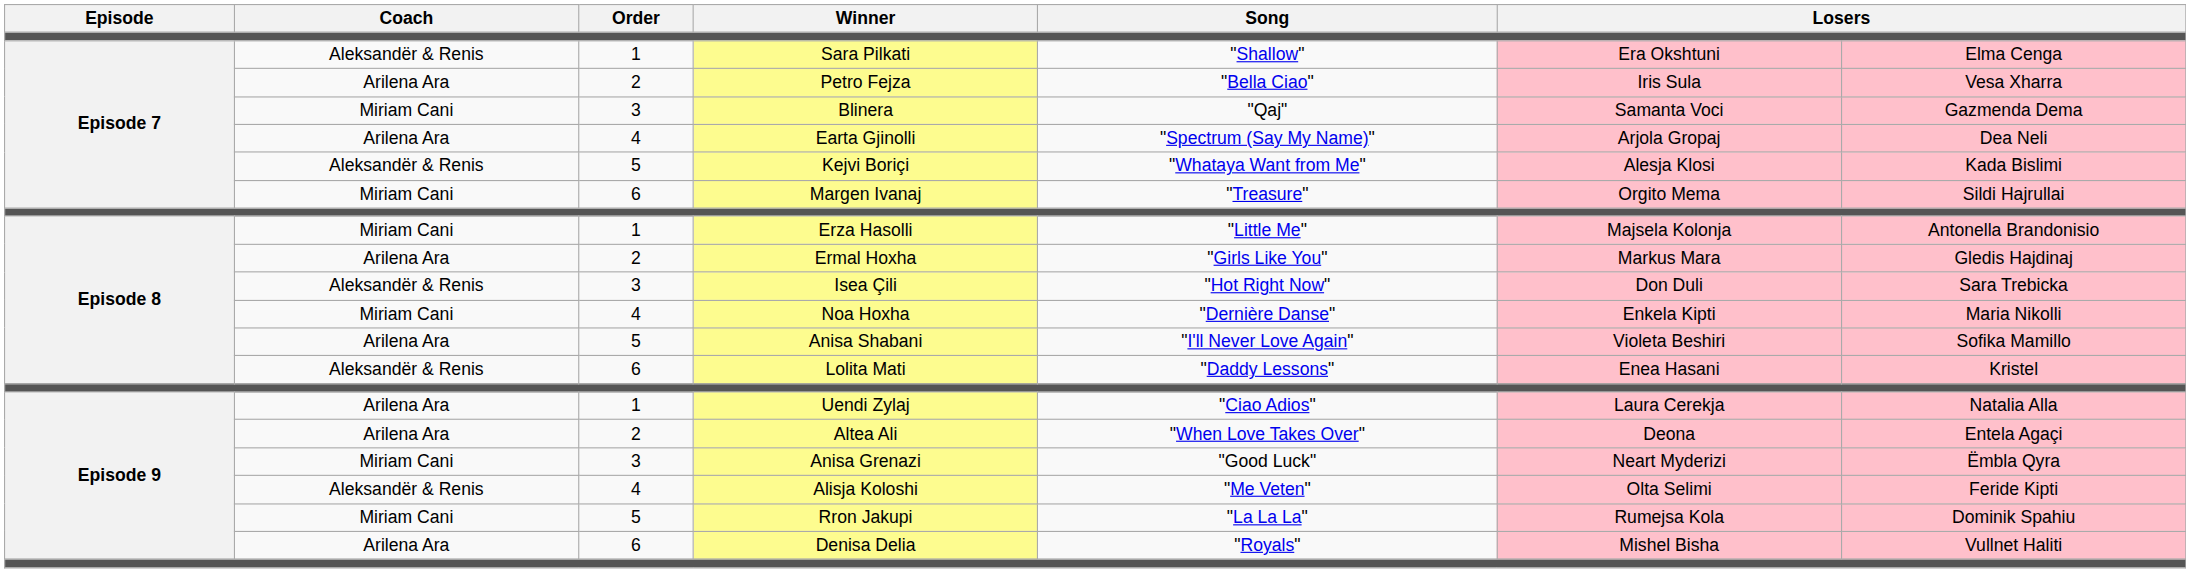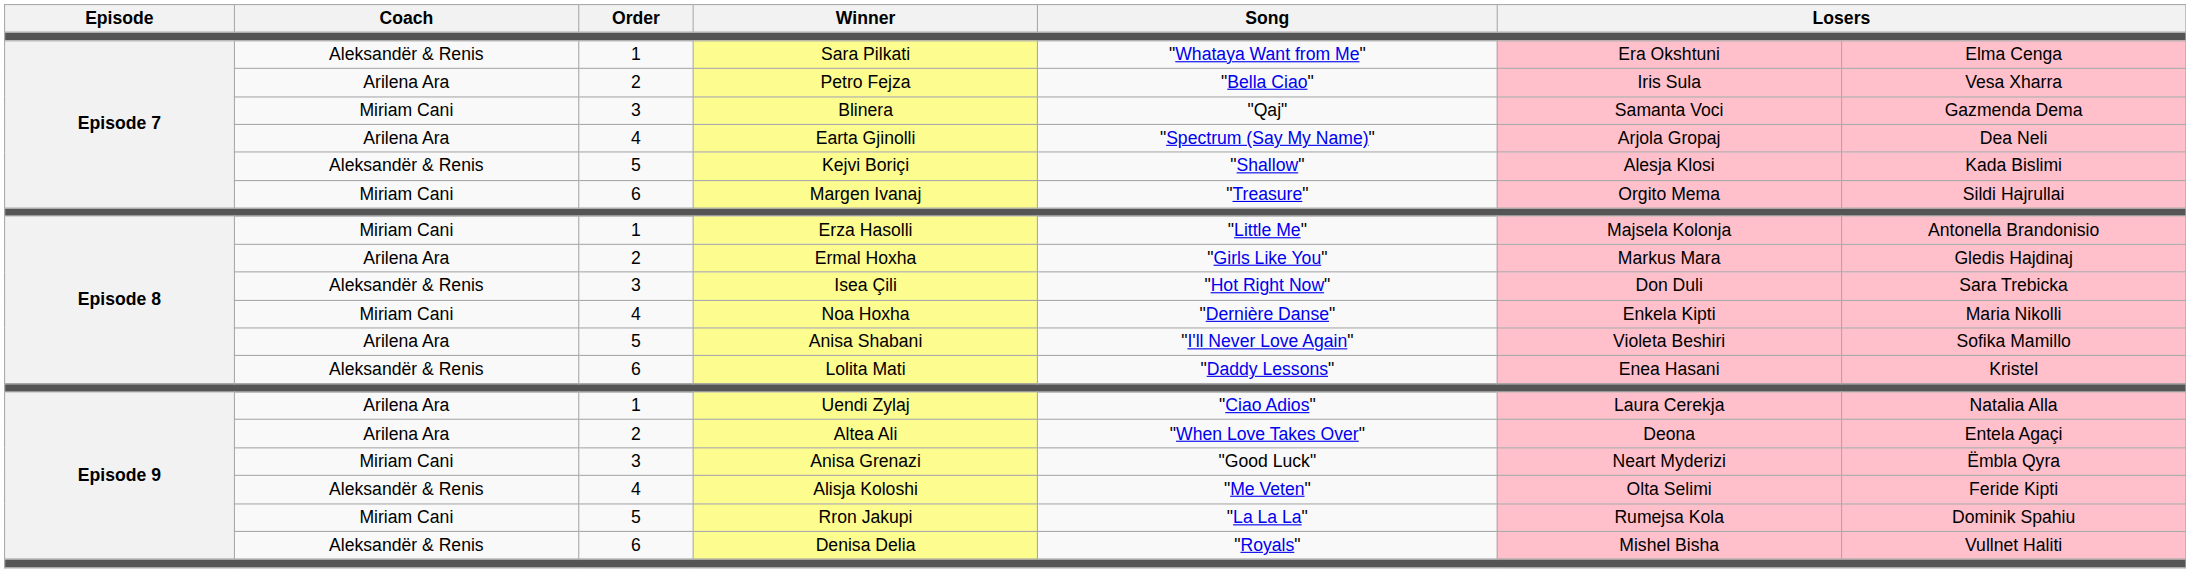 <table class="wikitable" style="text-align:center; width:100%;">
 <tr>
 <th style="width:10%">Episode</th>
 <th style="width:15%">Coach</th>
 <th style="width:05%">Order</th>
 <th style="width:15%">Winner</th>
 <th style="width:20%">Song</th>
 <th style="width:30%" colspan="2">Losers</th>
 </tr>
 <tr>
 <td colspan="7" style="background:#555"></td>
 </tr>
 <tr>
 <th rowspan="6">Episode 7<br><small></small></th>
 <td>Aleksandër & Renis</td>
 <td>1</td>
 <td style="background:#fdfc8f">Sara Pilkati</td>
-<td>"<a href='#'>Shallow</a>"</td>
+<td>"<a href='#'>Whataya Want from Me</a>"</td>
 <td style="width:15%; background:pink">Era Okshtuni</td>
 <td style="width:15%; background:pink">Elma Cenga</td>
 </tr>
 <tr>
 <td>Arilena Ara</td>
 <td>2</td>
 <td style="background:#fdfc8f">Petro Fejza</td>
 <td>"<a href='#'>Bella Ciao</a>"</td>
 <td style="background:pink">Iris Sula</td>
 <td style="background:pink">Vesa Xharra</td>
 </tr>
 <tr>
 <td>Miriam Cani</td>
 <td>3</td>
 <td style="background:#fdfc8f">Blinera</td>
 <td>"Qaj"</td>
 <td style="background:pink">Samanta Voci</td>
 <td style="background:pink">Gazmenda Dema</td>
 </tr>
 <tr>
 <td>Arilena Ara</td>
 <td>4</td>
 <td style="background:#fdfc8f">Earta Gjinolli</td>
 <td>"<a href='#'>Spectrum (Say My Name)</a>"</td>
 <td style="background:pink">Arjola Gropaj</td>
 <td style="background:pink">Dea Neli</td>
 </tr>
 <tr>
 <td>Aleksandër & Renis</td>
 <td>5</td>
 <td style="background:#fdfc8f">Kejvi Boriçi</td>
-<td>"<a href='#'>Whataya Want from Me</a>"</td>
+<td>"<a href='#'>Shallow</a>"</td>
 <td style="background:pink">Alesja Klosi</td>
 <td style="background:pink">Kada Bislimi</td>
 </tr>
 <tr>
 <td>Miriam Cani</td>
 <td>6</td>
 <td style="background:#fdfc8f">Margen Ivanaj</td>
 <td>"<a href='#'>Treasure</a>"</td>
 <td style="background:pink">Orgito Mema</td>
 <td style="background:pink">Sildi Hajrullai</td>
 </tr>
 <tr>
 <td colspan="7" style="background:#555"></td>
 </tr>
 <tr>
 <th rowspan="6">Episode 8<br><small></small></th>
 <td>Miriam Cani</td>
 <td>1</td>
 <td style="background:#fdfc8f">Erza Hasolli</td>
 <td>"<a href='#'>Little Me</a>"</td>
 <td style="background:pink">Majsela Kolonja</td>
 <td style="background:pink">Antonella Brandonisio</td>
 </tr>
 <tr>
 <td>Arilena Ara</td>
 <td>2</td>
 <td style="background:#fdfc8f">Ermal Hoxha</td>
 <td>"<a href='#'>Girls Like You</a>"</td>
 <td style="background:pink">Markus Mara</td>
 <td style="background:pink">Gledis Hajdinaj</td>
 </tr>
 <tr>
 <td>Aleksandër & Renis</td>
 <td>3</td>
 <td style="background:#fdfc8f">Isea Çili</td>
 <td>"<a href='#'>Hot Right Now</a>"</td>
 <td style="background:pink">Don Duli</td>
 <td style="background:pink">Sara Trebicka</td>
 </tr>
 <tr>
 <td>Miriam Cani</td>
 <td>4</td>
 <td style="background:#fdfc8f">Noa Hoxha</td>
 <td>"<a href='#'>Dernière Danse</a>"</td>
 <td style="background:pink">Enkela Kipti</td>
 <td style="background:pink">Maria Nikolli</td>
 </tr>
 <tr>
 <td>Arilena Ara</td>
 <td>5</td>
 <td style="background:#fdfc8f">Anisa Shabani</td>
 <td>"<a href='#'>I'll Never Love Again</a>"</td>
 <td style="background:pink">Violeta Beshiri</td>
 <td style="background:pink">Sofika Mamillo</td>
 </tr>
 <tr>
 <td>Aleksandër & Renis</td>
 <td>6</td>
 <td style="background:#fdfc8f">Lolita Mati</td>
 <td>"<a href='#'>Daddy Lessons</a>"</td>
 <td style="background:pink">Enea Hasani</td>
 <td style="background:pink">Kristel</td>
 </tr>
 <tr>
 <td colspan="7" style="background:#555"></td>
 </tr>
 <tr>
 <th rowspan="6">Episode 9<br><small></small></th>
 <td>Arilena Ara</td>
 <td>1</td>
 <td style="background:#fdfc8f">Uendi Zylaj</td>
 <td>"<a href='#'>Ciao Adios</a>"</td>
 <td style="background:pink">Laura Cerekja</td>
 <td style="background:pink">Natalia Alla</td>
 </tr>
 <tr>
 <td>Arilena Ara</td>
 <td>2</td>
 <td style="background:#fdfc8f">Altea Ali</td>
 <td>"<a href='#'>When Love Takes Over</a>"</td>
 <td style="background:pink">Deona</td>
 <td style="background:pink">Entela Agaçi</td>
 </tr>
 <tr>
 <td>Miriam Cani</td>
 <td>3</td>
 <td style="background:#fdfc8f">Anisa Grenazi</td>
 <td>"Good Luck"</td>
 <td style="background:pink">Neart Myderizi</td>
 <td style="background:pink">Ëmbla Qyra</td>
 </tr>
 <tr>
 <td>Aleksandër & Renis</td>
 <td>4</td>
 <td style="background:#fdfc8f">Alisja Koloshi</td>
 <td>"<a href='#'>Me Veten</a>"</td>
 <td style="background:pink">Olta Selimi</td>
 <td style="background:pink">Feride Kipti</td>
 </tr>
 <tr>
 <td>Miriam Cani</td>
 <td>5</td>
 <td style="background:#fdfc8f">Rron Jakupi</td>
 <td>"<a href='#'>La La La</a>"</td>
 <td style="background:pink">Rumejsa Kola</td>
 <td style="background:pink">Dominik Spahiu</td>
 </tr>
 <tr>
-<td>Arilena Ara</td>
+<td>Aleksandër & Renis</td>
 <td>6</td>
 <td style="background:#fdfc8f">Denisa Delia</td>
 <td>"<a href='#'>Royals</a>"</td>
 <td style="background:pink">Mishel Bisha</td>
 <td style="background:pink">Vullnet Haliti</td>
 </tr>
 <tr>
 <td colspan="7" style="background:#555"></td>
 </tr>
 <tr>
 </tr>
 </table>
